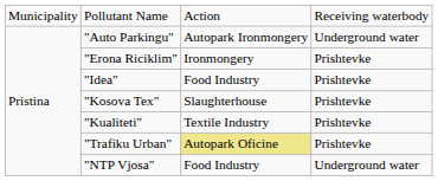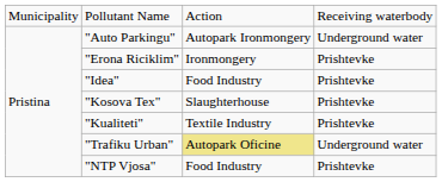 <table border="1" class="wikitable">
 <tr>
 <td>Municipality</td>
 <td>Pollutant Name</td>
 <td>Action</td>
 <td>Receiving waterbody</td>
 </tr>
 <tr>
 <td rowspan="7">Pristina</td>
 <td>"Auto Parkingu"</td>
 <td>Autopark Ironmongery</td>
 <td>Underground water</td>
 </tr>
 <tr>
 <td>"Erona Riciklim"</td>
 <td>Ironmongery</td>
 <td>Prishtevke</td>
 </tr>
 <tr>
 <td>"Idea"</td>
 <td>Food Industry</td>
 <td>Prishtevke</td>
 </tr>
 <tr>
 <td>"Kosova Tex"</td>
 <td>Slaughterhouse</td>
 <td>Prishtevke</td>
 </tr>
 <tr>
 <td>"Kualiteti"</td>
 <td>Textile Industry</td>
 <td>Prishtevke</td>
 </tr>
 <tr>
 <td>"Trafiku Urban"</td>
 <td style="background: khaki;">Autopark Oficine</td>
-<td>Prishtevke</td>
+<td>Underground water</td>
 </tr>
 <tr>
 <td>"NTP Vjosa"</td>
 <td>Food Industry</td>
-<td>Underground water</td>
+<td>Prishtevke</td>
 </tr>
 </table>
